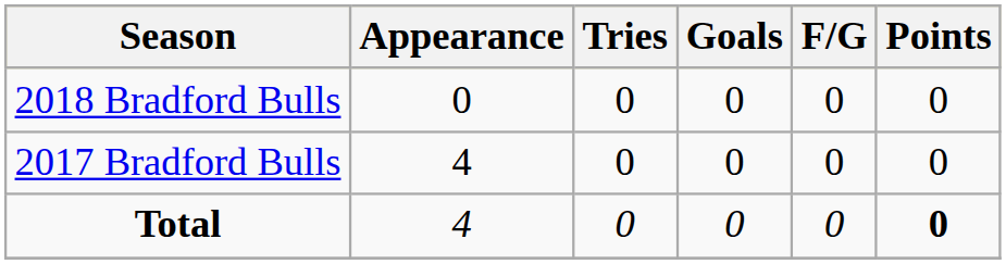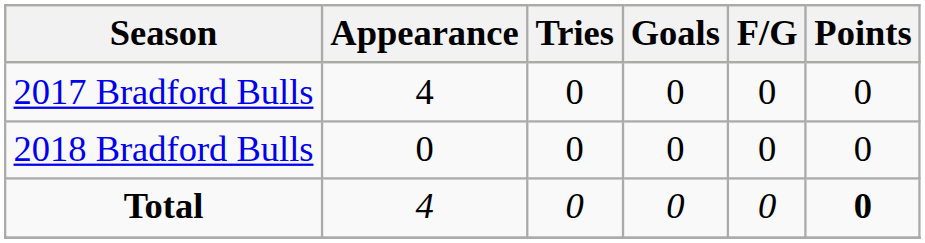 <table class="wikitable" style="text-align:center;">
 <tr bgcolor=#bdb76b>
 <th>Season</th>
 <th>Appearance</th>
 <th>Tries</th>
 <th>Goals</th>
 <th>F/G</th>
 <th>Points</th>
 </tr>
 <tr>
-<td><a href='#'>2018 Bradford Bulls</a></td>
-<td>0</td>
+<td><a href='#'>2017 Bradford Bulls</a></td>
+<td>4</td>
 <td>0</td>
 <td>0</td>
 <td>0</td>
 <td>0</td>
 </tr>
 <tr>
-<td><a href='#'>2017 Bradford Bulls</a></td>
-<td>4</td>
+<td><a href='#'>2018 Bradford Bulls</a></td>
+<td>0</td>
 <td>0</td>
 <td>0</td>
 <td>0</td>
 <td>0</td>
 </tr>
 <tr>
 <td><strong>Total</strong></td>
 <td><em>4</em></td>
 <td><em>0</em></td>
 <td><em>0</em></td>
 <td><em>0</em></td>
 <td><strong>0</strong></td>
 </tr>
 <tr>
 </tr>
 </table>
